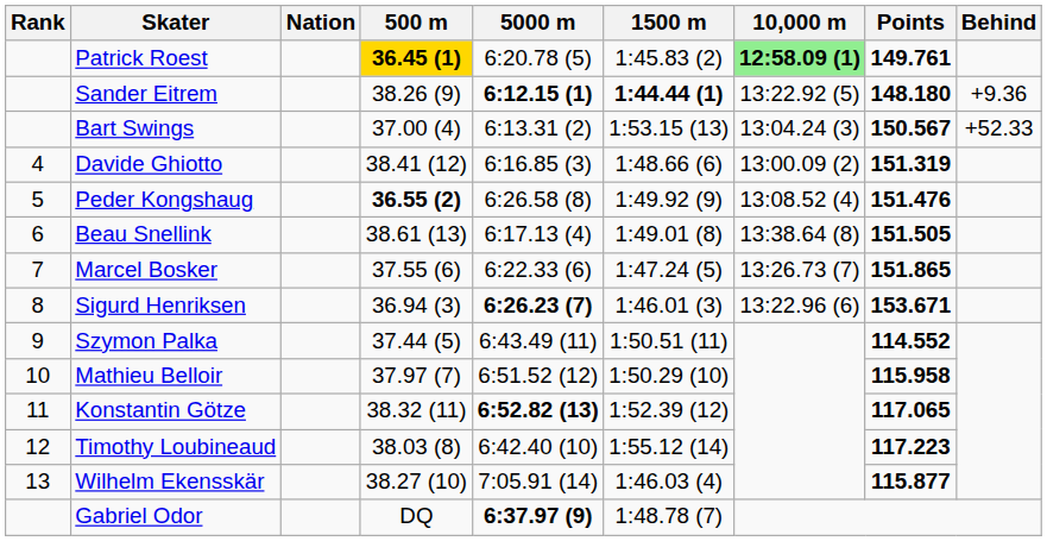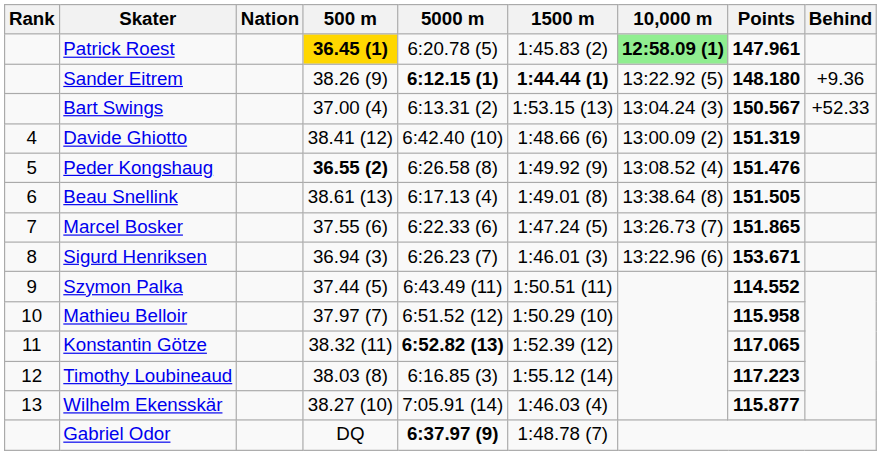 <table class="wikitable sortable" style="text-align:center">
 <tr align=center>
 <th>Rank</th>
 <th>Skater</th>
 <th>Nation</th>
 <th>500 m</th>
 <th>5000 m</th>
 <th>1500 m</th>
 <th>10,000 m</th>
 <th>Points</th>
 <th>Behind</th>
 </tr>
 <tr>
 <td></td>
 <td align=left><a href='#'>Patrick Roest</a></td>
 <td align=left></td>
 <td style="background: gold;"><strong>36.45 (1)</strong></td>
 <td>6:20.78 (5)</td>
 <td>1:45.83 (2)</td>
 <td style="background: lightgreen;"><strong>12:58.09 (1)</strong></td>
-<td><strong>149.761</strong></td>
+<td><strong>147.961</strong></td>
 <td></td>
 </tr>
 <tr>
 <td></td>
 <td align=left><a href='#'>Sander Eitrem</a></td>
 <td align=left></td>
 <td>38.26 (9)</td>
 <td><strong>6:12.15 (1)</strong></td>
 <td><strong>1:44.44 (1)</strong></td>
 <td>13:22.92 (5)</td>
 <td><strong>148.180</strong></td>
 <td>+9.36</td>
 </tr>
 <tr>
 <td></td>
 <td align=left><a href='#'>Bart Swings</a></td>
 <td align=left></td>
 <td>37.00 (4)</td>
 <td>6:13.31 (2)</td>
 <td>1:53.15 (13)</td>
 <td>13:04.24 (3)</td>
 <td><strong>150.567</strong></td>
 <td>+52.33</td>
 </tr>
 <tr>
 <td>4</td>
 <td align=left><a href='#'>Davide Ghiotto</a></td>
 <td align=left></td>
 <td>38.41 (12)</td>
-<td>6:16.85 (3)</td>
+<td>6:42.40 (10)</td>
 <td>1:48.66 (6)</td>
 <td>13:00.09 (2)</td>
 <td><strong>151.319</strong></td>
 <td></td>
 </tr>
 <tr>
 <td>5</td>
 <td align=left><a href='#'>Peder Kongshaug</a></td>
 <td align=left></td>
 <td><strong>36.55 (2)</strong></td>
 <td>6:26.58 (8)</td>
 <td>1:49.92 (9)</td>
 <td>13:08.52 (4)</td>
 <td><strong>151.476</strong></td>
 <td></td>
 </tr>
 <tr>
 <td>6</td>
 <td align=left><a href='#'>Beau Snellink</a></td>
 <td align=left></td>
 <td>38.61 (13)</td>
 <td>6:17.13 (4)</td>
 <td>1:49.01 (8)</td>
 <td>13:38.64 (8)</td>
 <td><strong>151.505</strong></td>
 <td></td>
 </tr>
 <tr>
 <td>7</td>
 <td align=left><a href='#'>Marcel Bosker</a></td>
 <td align=left></td>
 <td>37.55 (6)</td>
 <td>6:22.33 (6)</td>
 <td>1:47.24 (5)</td>
 <td>13:26.73 (7)</td>
 <td><strong>151.865</strong></td>
 <td></td>
 </tr>
 <tr>
 <td>8</td>
 <td align=left><a href='#'>Sigurd Henriksen</a></td>
 <td align=left></td>
 <td>36.94 (3)</td>
-<td><strong>6:26.23 (7)</strong></td>
+<td>6:26.23 (7)</td>
 <td>1:46.01 (3)</td>
 <td>13:22.96 (6)</td>
 <td><strong>153.671</strong></td>
 <td></td>
 </tr>
 <tr>
 <td>9</td>
 <td align=left><a href='#'>Szymon Palka</a></td>
 <td align=left></td>
 <td>37.44 (5)</td>
 <td>6:43.49 (11)</td>
 <td>1:50.51 (11)</td>
 <td rowspan=5></td>
 <td><strong>114.552</strong></td>
 <td rowspan=5></td>
 </tr>
 <tr>
 <td>10</td>
 <td align=left><a href='#'>Mathieu Belloir</a></td>
 <td align=left></td>
 <td>37.97 (7)</td>
 <td>6:51.52 (12)</td>
 <td>1:50.29 (10)</td>
 <td><strong>115.958</strong></td>
 </tr>
 <tr>
 <td>11</td>
 <td align=left><a href='#'>Konstantin Götze</a></td>
 <td align=left></td>
 <td>38.32 (11)</td>
 <td><strong>6:52.82 (13)</strong></td>
 <td>1:52.39 (12)</td>
 <td><strong>117.065</strong></td>
 </tr>
 <tr>
 <td>12</td>
 <td align=left><a href='#'>Timothy Loubineaud</a></td>
 <td align=left></td>
 <td>38.03 (8)</td>
-<td>6:42.40 (10)</td>
+<td>6:16.85 (3)</td>
 <td>1:55.12 (14)</td>
 <td><strong>117.223</strong></td>
 </tr>
 <tr>
 <td>13</td>
 <td align=left><a href='#'>Wilhelm Ekensskär</a></td>
 <td align=left></td>
 <td>38.27 (10)</td>
 <td>7:05.91 (14)</td>
 <td>1:46.03 (4)</td>
 <td><strong>115.877</strong></td>
 </tr>
 <tr>
 <td></td>
 <td align=left><a href='#'>Gabriel Odor</a></td>
 <td align=left></td>
 <td>DQ</td>
 <td><strong>6:37.97 (9)</strong></td>
 <td>1:48.78 (7)</td>
 <td colspan=3></td>
 </tr>
 </table>
